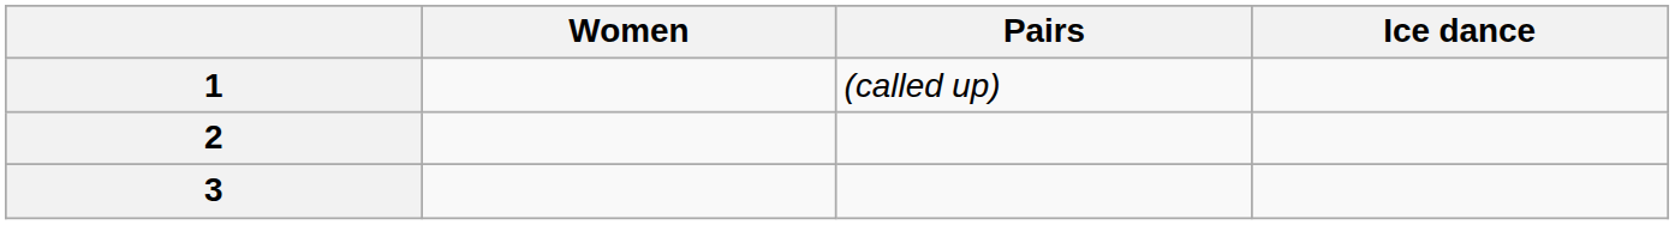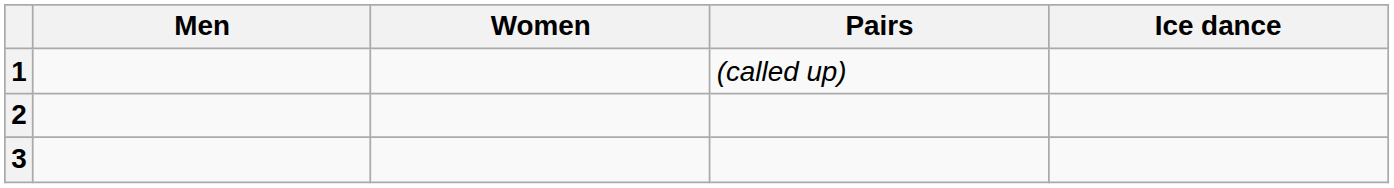 <table class="wikitable unsortable" style="text-align:left; width:90%">
 <tr>
 <th scope="col"></th>
+<th scope="col" style="width:25%">Men</th>
 <th scope="col" style="width:25%">Women</th>
 <th scope="col" style="width:25%">Pairs</th>
 <th scope="col" style="width:25%">Ice dance</th>
 </tr>
 <tr>
 <th scope="row">1</th>
+<td></td>
 <td></td>
 <td> <em>(called up)</em></td>
 <td></td>
 </tr>
 <tr>
 <th scope="row">2</th>
 <td></td>
 <td></td>
 <td></td>
+<td></td>
 </tr>
 <tr>
 <th scope="row">3</th>
 <td></td>
 <td></td>
 <td></td>
+<td></td>
 </tr>
 </table>
